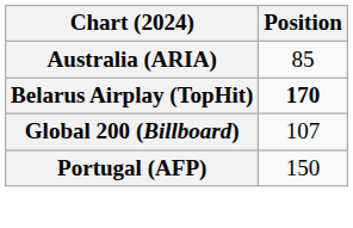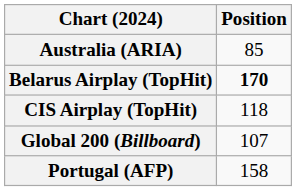 <table class="wikitable sortable plainrowheaders" style="text-align:center">
 <tr>
 <th scope="col">Chart (2024)</th>
 <th scope="col">Position</th>
 </tr>
 <tr>
 <th scope="row">Australia (ARIA)</th>
 <td>85</td>
 </tr>
 <tr>
 <th scope="row">Belarus Airplay (TopHit)</th>
 <td><strong>170</strong></td>
 </tr>
 <tr>
+<th scope="row">CIS Airplay (TopHit)</th>
+<td>118</td>
+</tr>
+<tr>
 <th scope="row">Global 200 (<em>Billboard</em>)</th>
 <td>107</td>
 </tr>
 <tr>
 <th scope="row">Portugal (AFP)</th>
-<td>150</td>
+<td>158</td>
 </tr>
 </table>
